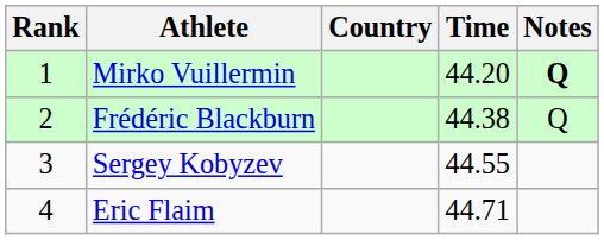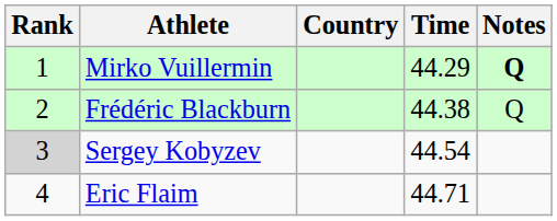 <table class="wikitable" style="text-align:center">
 <tr>
 <th>Rank</th>
 <th>Athlete</th>
 <th>Country</th>
 <th>Time</th>
 <th>Notes</th>
 </tr>
 <tr bgcolor=ccffcc>
 <td>1</td>
 <td align=left><a href='#'>Mirko Vuillermin</a></td>
 <td align=left></td>
-<td>44.20</td>
+<td>44.29</td>
 <td><strong>Q</strong></td>
 </tr>
 <tr bgcolor=ccffcc>
 <td>2</td>
 <td align=left><a href='#'>Frédéric Blackburn</a></td>
 <td align=left></td>
 <td>44.38</td>
 <td>Q</td>
 </tr>
 <tr>
-<td>3</td>
+<td style="background: lightgrey;">3</td>
 <td align=left><a href='#'>Sergey Kobyzev</a></td>
 <td align=left></td>
-<td>44.55</td>
+<td>44.54</td>
 <td></td>
 </tr>
 <tr>
 <td>4</td>
 <td align=left><a href='#'>Eric Flaim</a></td>
 <td align=left></td>
 <td>44.71</td>
 <td></td>
 </tr>
 </table>
